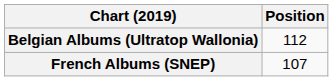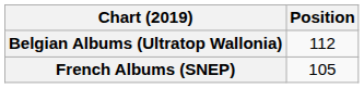 <table class="wikitable sortable plainrowheaders" style="text-align:center">
 <tr>
 <th scope="col">Chart (2019)</th>
 <th scope="col">Position</th>
 </tr>
 <tr>
 <th scope="row">Belgian Albums (Ultratop Wallonia)</th>
 <td>112</td>
 </tr>
 <tr>
 <th scope="row">French Albums (SNEP)</th>
-<td>107</td>
+<td>105</td>
 </tr>
 </table>
